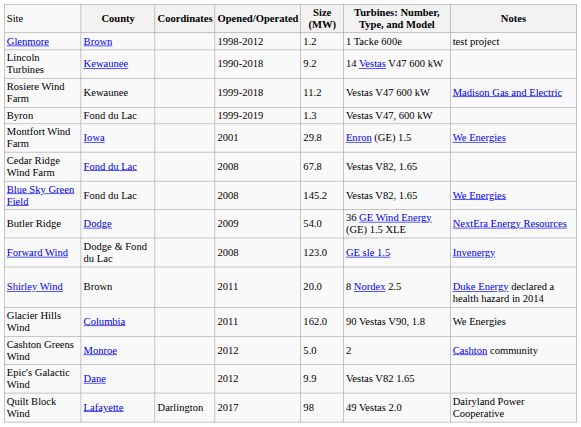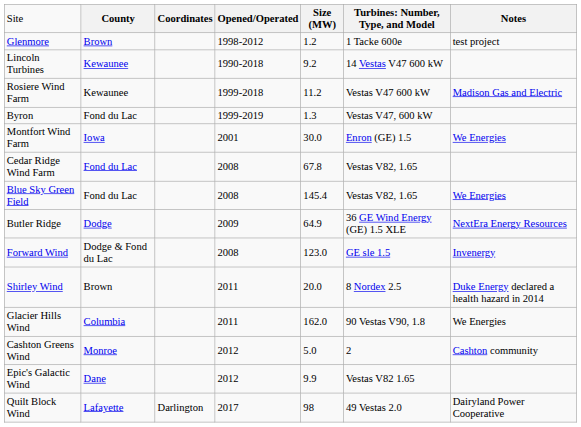 <table class="wikitable sortable">
 <tr>
 <td>Site</td>
 <th>County</th>
 <th>Coordinates</th>
 <th>Opened/Operated</th>
 <th>Size (MW)</th>
 <th>Turbines: Number, Type, and Model</th>
 <th>Notes</th>
 </tr>
 <tr>
 <td><a href='#'>Glenmore</a></td>
 <td><a href='#'>Brown</a></td>
 <td></td>
 <td>1998-2012</td>
 <td>1.2</td>
 <td>1 Tacke 600e</td>
 <td>test project</td>
 </tr>
 <tr>
 <td>Lincoln Turbines</td>
 <td><a href='#'>Kewaunee</a></td>
 <td></td>
 <td>1990-2018</td>
 <td>9.2</td>
 <td>14 <a href='#'>Vestas</a> V47  600 kW</td>
 <td></td>
 </tr>
 <tr>
 <td>Rosiere Wind Farm</td>
 <td>Kewaunee</td>
 <td></td>
 <td>1999-2018</td>
 <td>11.2</td>
 <td>Vestas V47 600 kW</td>
 <td><a href='#'>Madison Gas and Electric</a></td>
 </tr>
 <tr>
 <td>Byron</td>
 <td>Fond du Lac</td>
 <td></td>
 <td>1999-2019</td>
 <td>1.3</td>
 <td>Vestas V47, 600 kW</td>
 <td></td>
 </tr>
 <tr>
 <td>Montfort Wind Farm</td>
 <td><a href='#'>Iowa</a></td>
 <td></td>
 <td>2001</td>
-<td>29.8</td>
+<td>30.0</td>
 <td><a href='#'>Enron</a> (GE) 1.5</td>
 <td><a href='#'>We Energies</a></td>
 </tr>
 <tr>
 <td>Cedar Ridge Wind Farm</td>
 <td><a href='#'>Fond du Lac</a></td>
 <td></td>
 <td>2008</td>
 <td>67.8</td>
 <td>Vestas V82, 1.65</td>
 <td></td>
 </tr>
 <tr>
 <td><a href='#'>Blue Sky Green Field</a></td>
 <td>Fond du Lac</td>
 <td></td>
 <td>2008</td>
-<td>145.2</td>
+<td>145.4</td>
 <td>Vestas V82, 1.65</td>
 <td><a href='#'>We Energies</a></td>
 </tr>
 <tr>
 <td>Butler Ridge</td>
 <td><a href='#'>Dodge</a></td>
 <td></td>
 <td>2009</td>
-<td>54.0</td>
+<td>64.9</td>
 <td>36 <a href='#'>GE Wind Energy</a> (GE) 1.5 XLE</td>
 <td><a href='#'>NextEra Energy Resources</a></td>
 </tr>
 <tr>
 <td><a href='#'>Forward Wind</a></td>
 <td>Dodge & Fond du Lac</td>
 <td></td>
 <td>2008</td>
 <td>123.0</td>
 <td><a href='#'>GE sle 1.5</a></td>
 <td><a href='#'>Invenergy</a></td>
 </tr>
 <tr>
 <td><a href='#'>Shirley Wind</a></td>
 <td>Brown</td>
 <td></td>
 <td>2011</td>
 <td>20.0</td>
 <td>8 <a href='#'>Nordex</a> 2.5</td>
 <td><br><a href='#'>Duke Energy</a> declared a health hazard in 2014</td>
 </tr>
 <tr>
 <td>Glacier Hills Wind</td>
 <td><a href='#'>Columbia</a></td>
 <td></td>
 <td>2011</td>
 <td>162.0</td>
 <td>90 Vestas V90, 1.8</td>
 <td>We Energies</td>
 </tr>
 <tr>
 <td>Cashton Greens Wind</td>
 <td><a href='#'>Monroe</a></td>
 <td></td>
 <td>2012</td>
 <td>5.0</td>
 <td>2</td>
 <td><a href='#'>Cashton</a> community</td>
 </tr>
 <tr>
 <td>Epic's Galactic Wind</td>
 <td><a href='#'>Dane</a></td>
 <td></td>
 <td>2012</td>
 <td>9.9</td>
 <td>Vestas V82  1.65</td>
 <td></td>
 </tr>
 <tr>
 <td>Quilt Block Wind</td>
 <td><a href='#'>Lafayette</a></td>
 <td>Darlington</td>
 <td>2017</td>
 <td>98</td>
 <td>49 Vestas 2.0</td>
 <td>Dairyland Power Cooperative</td>
 </tr>
 </table>
